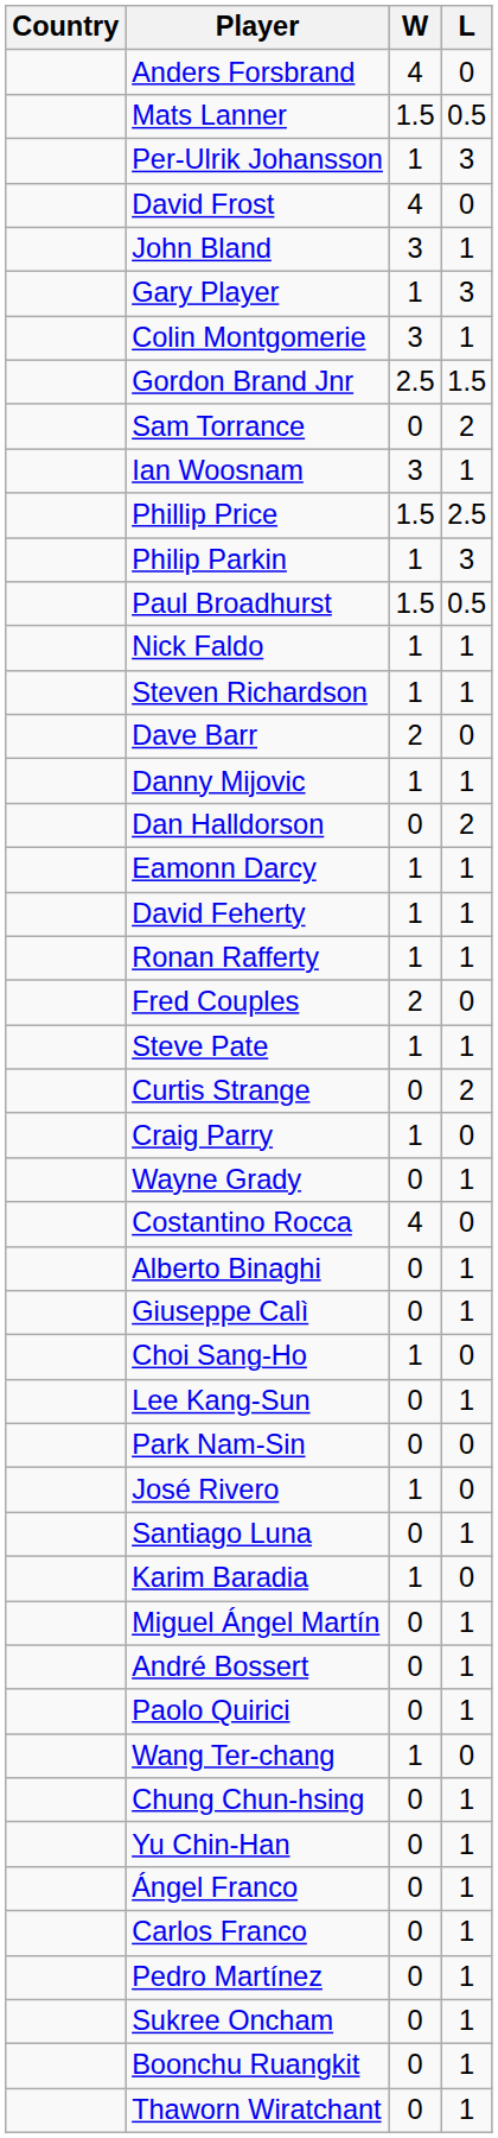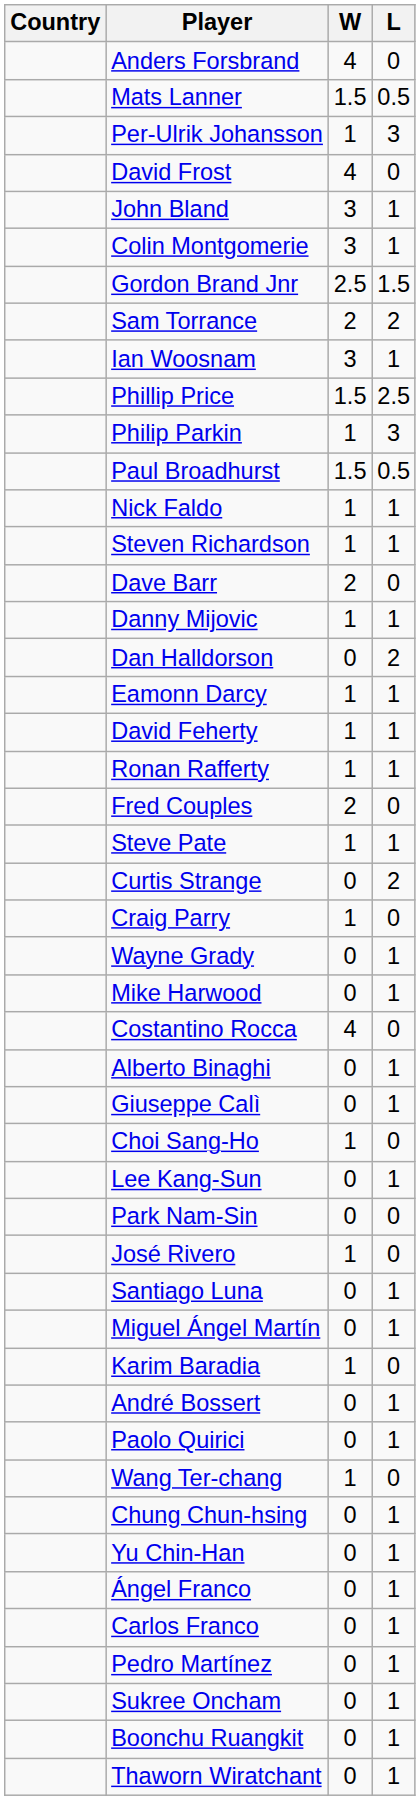 <table class="wikitable sortable">
 <tr>
 <th>Country</th>
 <th>Player</th>
 <th>W</th>
 <th>L</th>
 </tr>
 <tr>
 <td></td>
 <td><a href='#'>Anders Forsbrand</a></td>
 <td align=center>4</td>
 <td align=center>0</td>
 </tr>
 <tr>
 <td></td>
 <td><a href='#'>Mats Lanner</a></td>
 <td align=center>1.5</td>
 <td align=center>0.5</td>
 </tr>
 <tr>
 <td></td>
 <td><a href='#'>Per-Ulrik Johansson</a></td>
 <td align=center>1</td>
 <td align=center>3</td>
 </tr>
 <tr>
 <td></td>
 <td><a href='#'>David Frost</a></td>
 <td align=center>4</td>
 <td align=center>0</td>
 </tr>
 <tr>
 <td></td>
 <td><a href='#'>John Bland</a></td>
 <td align=center>3</td>
 <td align=center>1</td>
 </tr>
 <tr>
 <td></td>
-<td><a href='#'>Gary Player</a></td>
-<td align=center>1</td>
-<td align=center>3</td>
-</tr>
-<tr>
-<td></td>
 <td><a href='#'>Colin Montgomerie</a></td>
 <td align=center>3</td>
 <td align=center>1</td>
 </tr>
 <tr>
 <td></td>
 <td><a href='#'>Gordon Brand Jnr</a></td>
 <td align=center>2.5</td>
 <td align=center>1.5</td>
 </tr>
 <tr>
 <td></td>
 <td><a href='#'>Sam Torrance</a></td>
-<td align=center>0</td>
+<td align=center>2</td>
 <td align=center>2</td>
 </tr>
 <tr>
 <td></td>
 <td><a href='#'>Ian Woosnam</a></td>
 <td align=center>3</td>
 <td align=center>1</td>
 </tr>
 <tr>
 <td></td>
 <td><a href='#'>Phillip Price</a></td>
 <td align=center>1.5</td>
 <td align=center>2.5</td>
 </tr>
 <tr>
 <td></td>
 <td><a href='#'>Philip Parkin</a></td>
 <td align=center>1</td>
 <td align=center>3</td>
 </tr>
 <tr>
 <td></td>
 <td><a href='#'>Paul Broadhurst</a></td>
 <td align=center>1.5</td>
 <td align=center>0.5</td>
 </tr>
 <tr>
 <td></td>
 <td><a href='#'>Nick Faldo</a></td>
 <td align=center>1</td>
 <td align=center>1</td>
 </tr>
 <tr>
 <td></td>
 <td><a href='#'>Steven Richardson</a></td>
 <td align=center>1</td>
 <td align=center>1</td>
 </tr>
 <tr>
 <td></td>
 <td><a href='#'>Dave Barr</a></td>
 <td align=center>2</td>
 <td align=center>0</td>
 </tr>
 <tr>
 <td></td>
 <td><a href='#'>Danny Mijovic</a></td>
 <td align=center>1</td>
 <td align=center>1</td>
 </tr>
 <tr>
 <td></td>
 <td><a href='#'>Dan Halldorson</a></td>
 <td align=center>0</td>
 <td align=center>2</td>
 </tr>
 <tr>
 <td></td>
 <td><a href='#'>Eamonn Darcy</a></td>
 <td align=center>1</td>
 <td align=center>1</td>
 </tr>
 <tr>
 <td></td>
 <td><a href='#'>David Feherty</a></td>
 <td align=center>1</td>
 <td align=center>1</td>
 </tr>
 <tr>
 <td></td>
 <td><a href='#'>Ronan Rafferty</a></td>
 <td align=center>1</td>
 <td align=center>1</td>
 </tr>
 <tr>
 <td></td>
 <td><a href='#'>Fred Couples</a></td>
 <td align=center>2</td>
 <td align=center>0</td>
 </tr>
 <tr>
 <td></td>
 <td><a href='#'>Steve Pate</a></td>
 <td align=center>1</td>
 <td align=center>1</td>
 </tr>
 <tr>
 <td></td>
 <td><a href='#'>Curtis Strange</a></td>
 <td align=center>0</td>
 <td align=center>2</td>
 </tr>
 <tr>
 <td></td>
 <td><a href='#'>Craig Parry</a></td>
 <td align=center>1</td>
 <td align=center>0</td>
 </tr>
 <tr>
 <td></td>
 <td><a href='#'>Wayne Grady</a></td>
 <td align=center>0</td>
 <td align=center>1</td>
 </tr>
 <tr>
 <td></td>
+<td><a href='#'>Mike Harwood</a></td>
+<td align=center>0</td>
+<td align=center>1</td>
+</tr>
+<tr>
+<td></td>
 <td><a href='#'>Costantino Rocca</a></td>
 <td align=center>4</td>
 <td align=center>0</td>
 </tr>
 <tr>
 <td></td>
 <td><a href='#'>Alberto Binaghi</a></td>
 <td align=center>0</td>
 <td align=center>1</td>
 </tr>
 <tr>
 <td></td>
 <td><a href='#'>Giuseppe Calì</a></td>
 <td align=center>0</td>
 <td align=center>1</td>
 </tr>
 <tr>
 <td></td>
 <td><a href='#'>Choi Sang-Ho</a></td>
 <td align=center>1</td>
 <td align=center>0</td>
 </tr>
 <tr>
 <td></td>
 <td><a href='#'>Lee Kang-Sun</a></td>
 <td align=center>0</td>
 <td align=center>1</td>
 </tr>
 <tr>
 <td></td>
 <td><a href='#'>Park Nam-Sin</a></td>
 <td align=center>0</td>
 <td align=center>0</td>
 </tr>
 <tr>
 <td></td>
 <td><a href='#'>José Rivero</a></td>
 <td align=center>1</td>
 <td align=center>0</td>
 </tr>
 <tr>
 <td></td>
 <td><a href='#'>Santiago Luna</a></td>
 <td align=center>0</td>
 <td align=center>1</td>
 </tr>
 <tr>
 <td></td>
+<td><a href='#'>Miguel Ángel Martín</a></td>
+<td align=center>0</td>
+<td align=center>1</td>
+</tr>
+<tr>
+<td></td>
 <td><a href='#'>Karim Baradia</a></td>
 <td align=center>1</td>
 <td align=center>0</td>
-</tr>
-<tr>
-<td></td>
-<td><a href='#'>Miguel Ángel Martín</a></td>
-<td align=center>0</td>
-<td align=center>1</td>
 </tr>
 <tr>
 <td></td>
 <td><a href='#'>André Bossert</a></td>
 <td align=center>0</td>
 <td align=center>1</td>
 </tr>
 <tr>
 <td></td>
 <td><a href='#'>Paolo Quirici</a></td>
 <td align=center>0</td>
 <td align=center>1</td>
 </tr>
 <tr>
 <td></td>
 <td><a href='#'>Wang Ter-chang</a></td>
 <td align=center>1</td>
 <td align=center>0</td>
 </tr>
 <tr>
 <td></td>
 <td><a href='#'>Chung Chun-hsing</a></td>
 <td align=center>0</td>
 <td align=center>1</td>
 </tr>
 <tr>
 <td></td>
 <td><a href='#'>Yu Chin-Han</a></td>
 <td align=center>0</td>
 <td align=center>1</td>
 </tr>
 <tr>
 <td></td>
 <td><a href='#'>Ángel Franco</a></td>
 <td align=center>0</td>
 <td align=center>1</td>
 </tr>
 <tr>
 <td></td>
 <td><a href='#'>Carlos Franco</a></td>
 <td align=center>0</td>
 <td align=center>1</td>
 </tr>
 <tr>
 <td></td>
 <td><a href='#'>Pedro Martínez</a></td>
 <td align=center>0</td>
 <td align=center>1</td>
 </tr>
 <tr>
 <td></td>
 <td><a href='#'>Sukree Oncham</a></td>
 <td align=center>0</td>
 <td align=center>1</td>
 </tr>
 <tr>
 <td></td>
 <td><a href='#'>Boonchu Ruangkit</a></td>
 <td align=center>0</td>
 <td align=center>1</td>
 </tr>
 <tr>
 <td></td>
 <td><a href='#'>Thaworn Wiratchant</a></td>
 <td align=center>0</td>
 <td align=center>1</td>
 </tr>
 </table>
